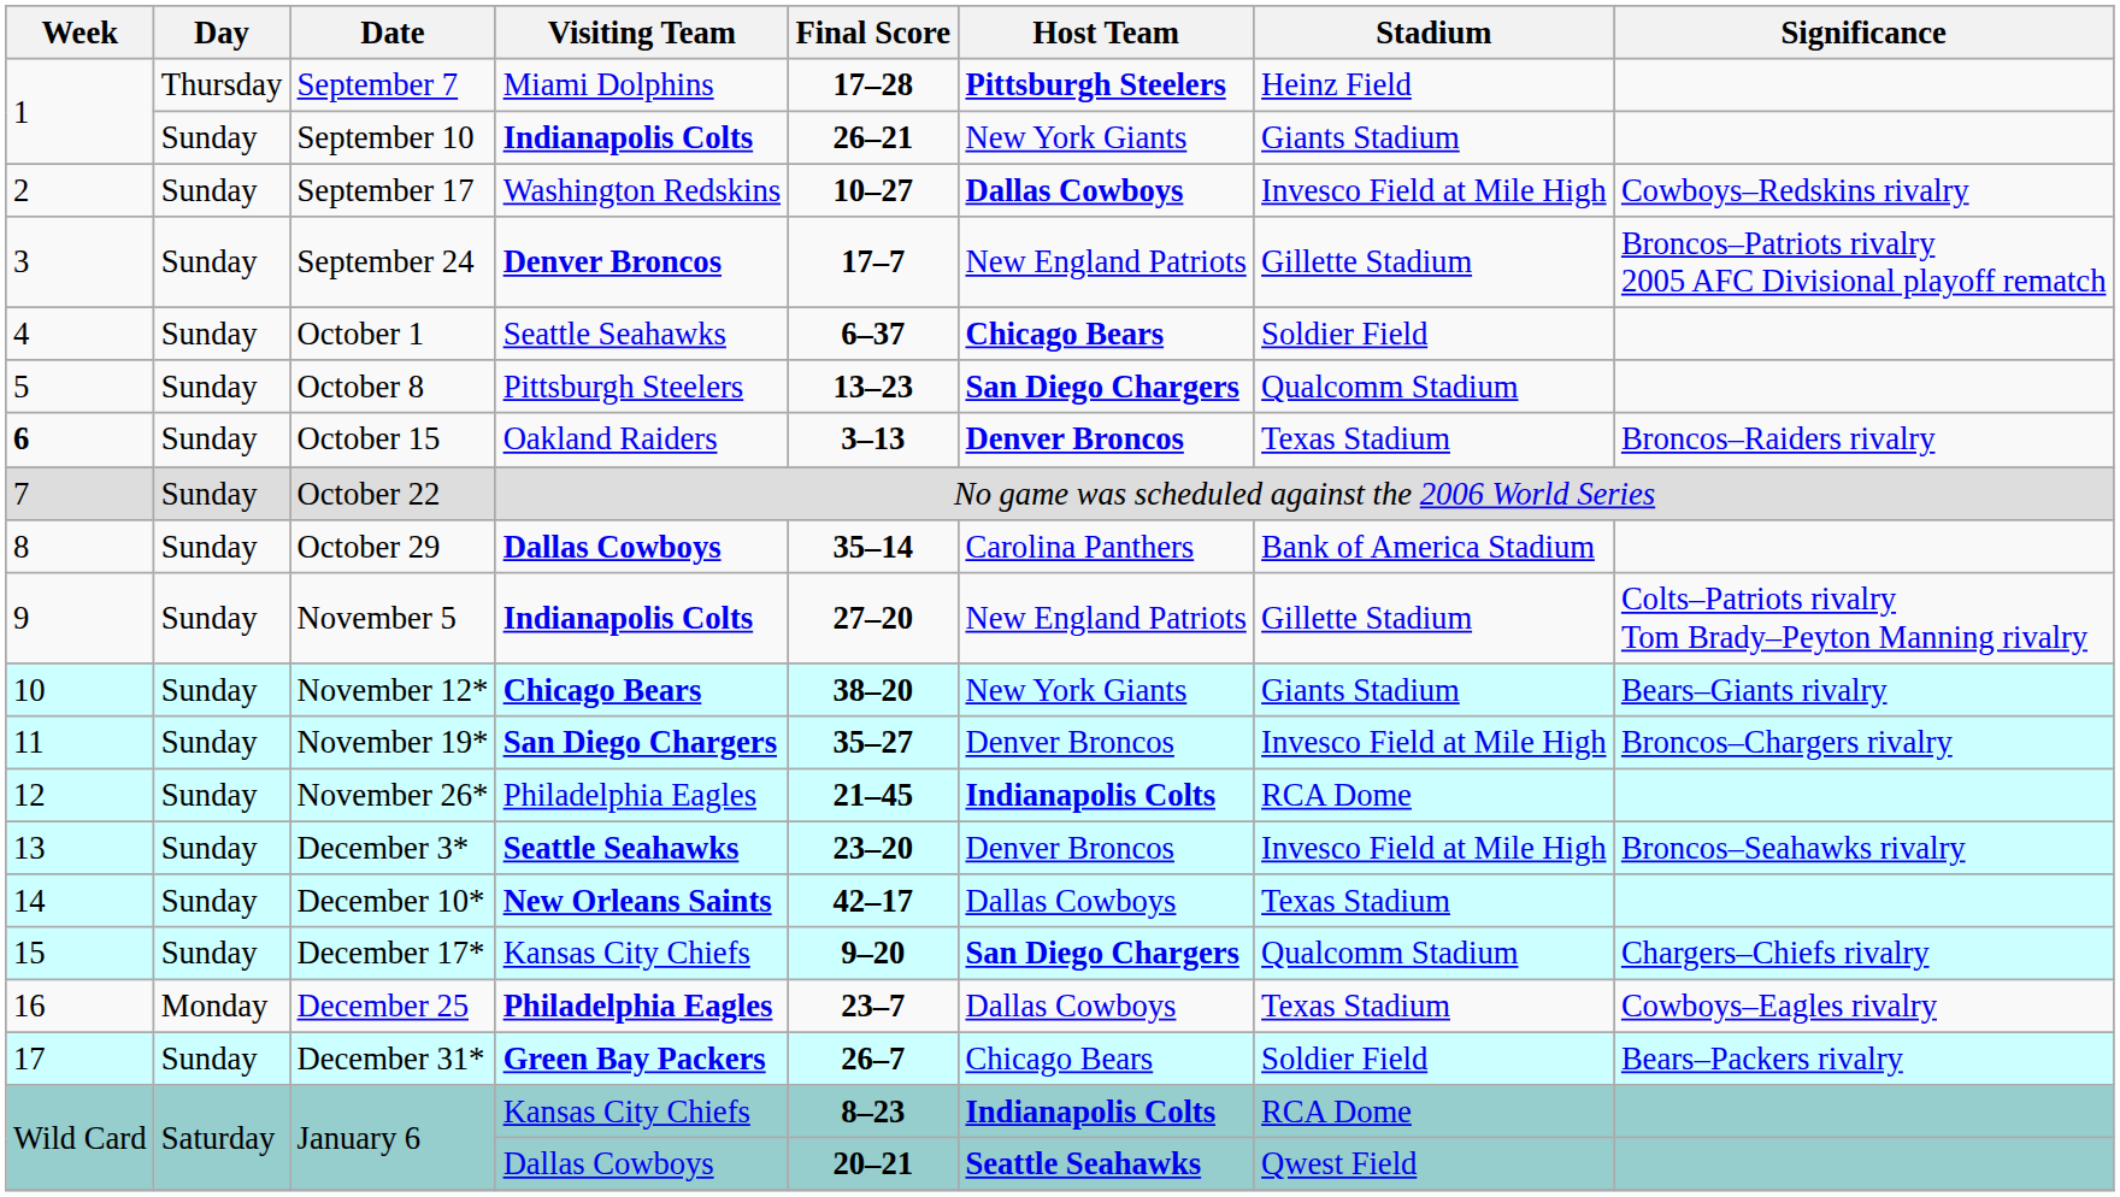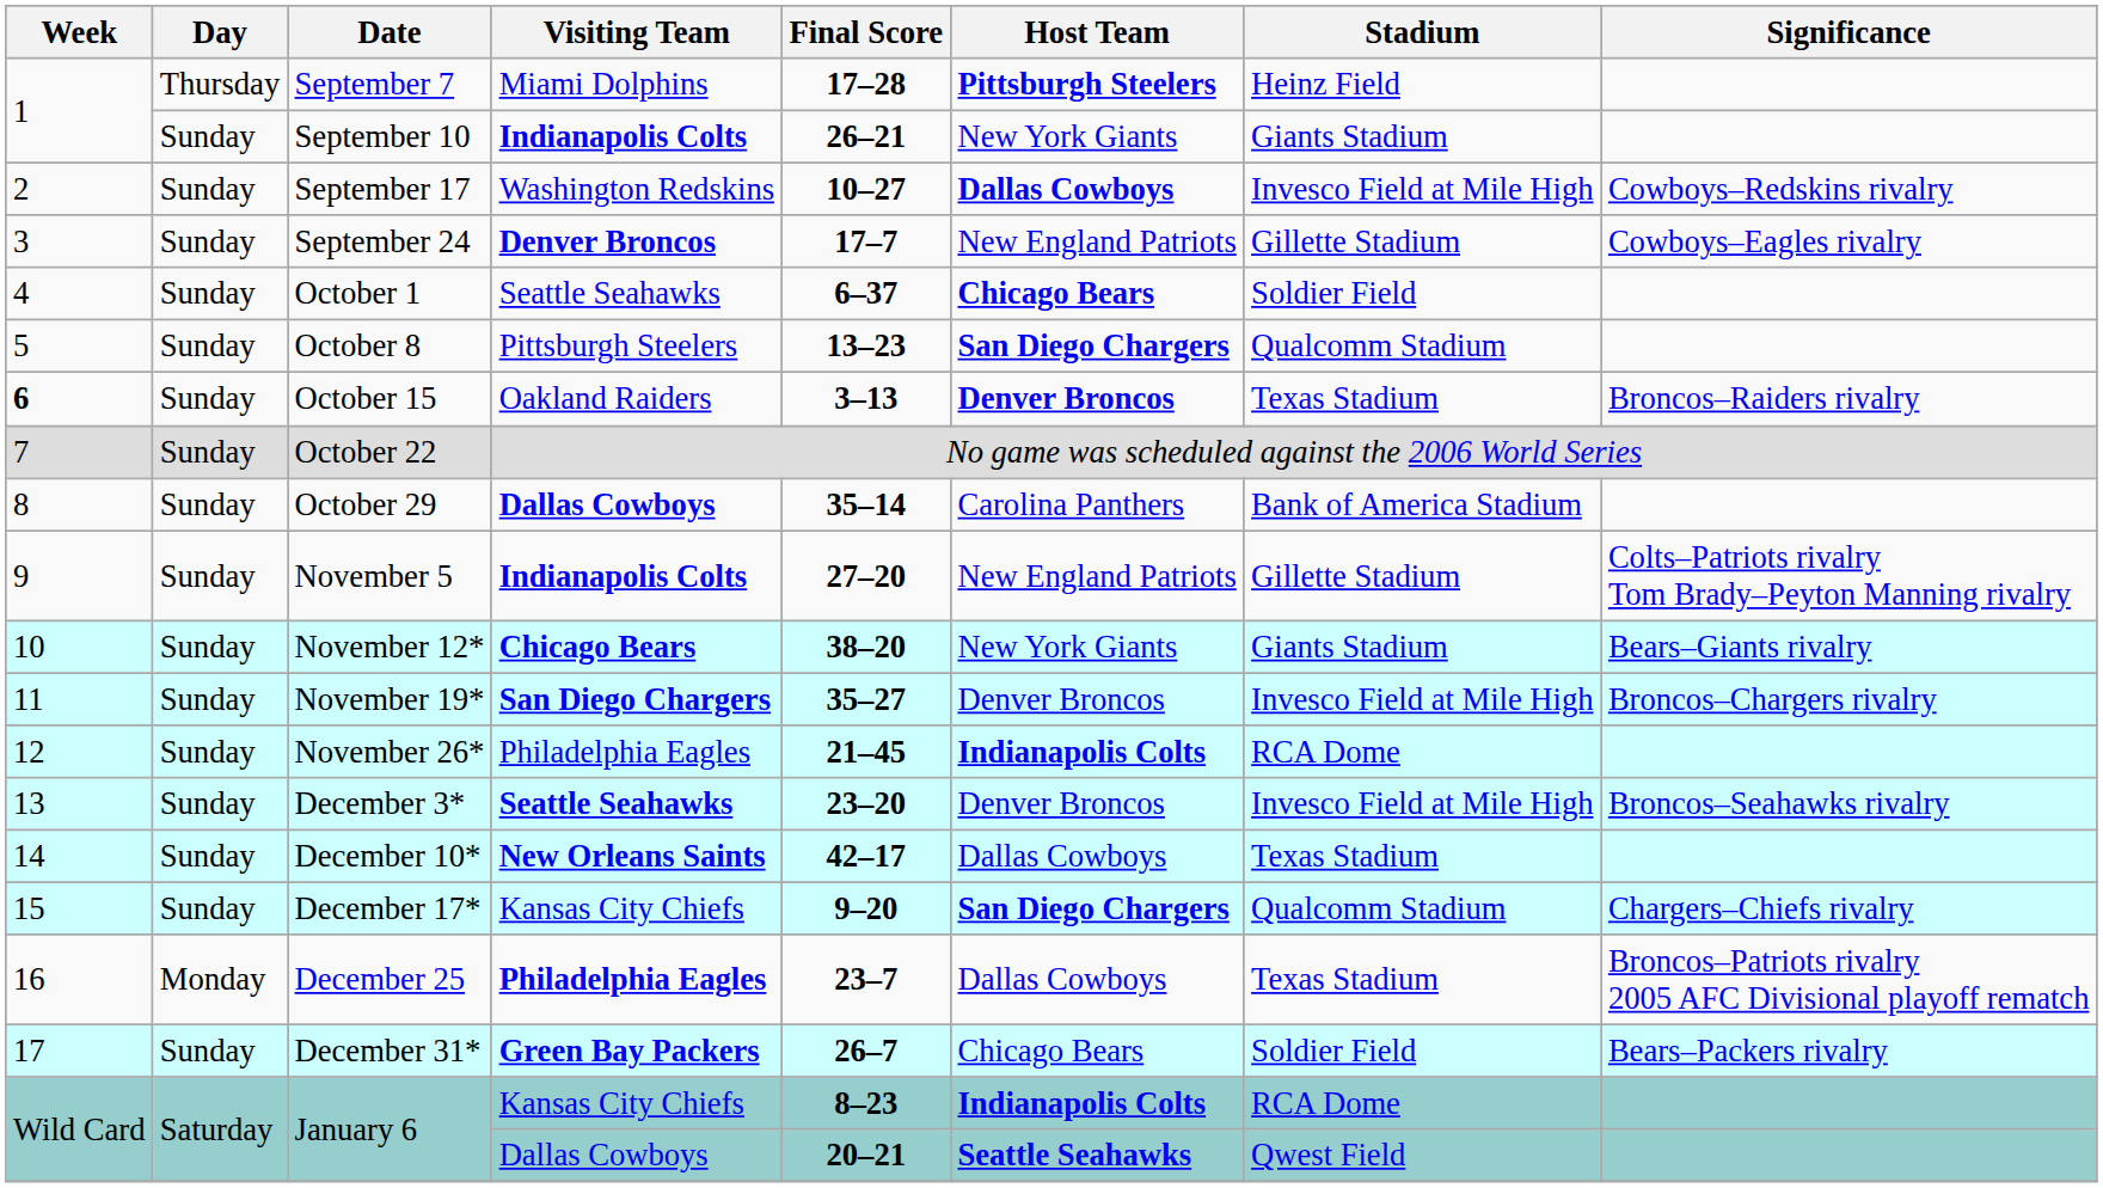 <table class="wikitable" style="font-size: 95%;">
 <tr>
 <th>Week</th>
 <th>Day</th>
 <th>Date</th>
 <th>Visiting Team</th>
 <th>Final Score</th>
 <th>Host Team</th>
 <th>Stadium</th>
 <th>Significance</th>
 </tr>
 <tr>
 <td rowspan="2">1</td>
 <td>Thursday</td>
 <td><a href='#'>September 7</a></td>
 <td><a href='#'>Miami Dolphins</a></td>
 <td align="center"><strong>17–28</strong></td>
 <td><strong><a href='#'>Pittsburgh Steelers</a></strong></td>
 <td><a href='#'>Heinz Field</a></td>
 <td></td>
 </tr>
 <tr>
 <td>Sunday</td>
 <td>September 10</td>
 <td><strong><a href='#'>Indianapolis Colts</a></strong></td>
 <td align="center"><strong>26–21</strong></td>
 <td><a href='#'>New York Giants</a></td>
 <td><a href='#'>Giants Stadium</a></td>
 <td></td>
 </tr>
 <tr>
 <td>2</td>
 <td>Sunday</td>
 <td>September 17</td>
 <td><a href='#'>Washington Redskins</a></td>
 <td align="center"><strong>10–27</strong></td>
 <td><strong><a href='#'>Dallas Cowboys</a></strong></td>
 <td><a href='#'>Invesco Field at Mile High</a></td>
 <td><a href='#'>Cowboys–Redskins rivalry</a></td>
 </tr>
 <tr>
 <td>3</td>
 <td>Sunday</td>
 <td>September 24</td>
 <td><strong><a href='#'>Denver Broncos</a></strong></td>
 <td align="center"><strong>17–7</strong></td>
 <td><a href='#'>New England Patriots</a></td>
 <td><a href='#'>Gillette Stadium</a></td>
-<td><a href='#'>Broncos–Patriots rivalry</a><br><a href='#'>2005 AFC Divisional playoff rematch</a></td>
+<td><a href='#'>Cowboys–Eagles rivalry</a></td>
 </tr>
 <tr>
 <td>4</td>
 <td>Sunday</td>
 <td>October 1</td>
 <td><a href='#'>Seattle Seahawks</a></td>
 <td align="center"><strong>6–37</strong></td>
 <td><strong><a href='#'>Chicago Bears</a></strong></td>
 <td><a href='#'>Soldier Field</a></td>
 <td></td>
 </tr>
 <tr>
 <td>5</td>
 <td>Sunday</td>
 <td>October 8</td>
 <td><a href='#'>Pittsburgh Steelers</a></td>
 <td align="center"><strong>13–23</strong></td>
 <td><strong><a href='#'>San Diego Chargers</a></strong></td>
 <td><a href='#'>Qualcomm Stadium</a></td>
 <td></td>
 </tr>
 <tr>
 <td><strong>6</strong></td>
 <td>Sunday</td>
 <td>October 15</td>
 <td><a href='#'>Oakland Raiders</a></td>
 <td align="center"><strong>3–13</strong></td>
 <td><strong><a href='#'>Denver Broncos</a></strong></td>
 <td><a href='#'>Texas Stadium</a></td>
 <td><a href='#'>Broncos–Raiders rivalry</a></td>
 </tr>
 <tr bgcolor="#ddd">
 <td>7</td>
 <td>Sunday</td>
 <td>October 22</td>
 <td colspan="5" align="center"><em>No game was scheduled against the <a href='#'>2006 World Series</a></em></td>
 </tr>
 <tr>
 <td>8</td>
 <td>Sunday</td>
 <td>October 29</td>
 <td><strong><a href='#'>Dallas Cowboys</a></strong></td>
 <td align="center"><strong>35–14</strong></td>
 <td><a href='#'>Carolina Panthers</a></td>
 <td><a href='#'>Bank of America Stadium</a></td>
 <td></td>
 </tr>
 <tr>
 <td>9</td>
 <td>Sunday</td>
 <td>November 5</td>
 <td><strong><a href='#'>Indianapolis Colts</a></strong></td>
 <td align="center"><strong>27–20</strong></td>
 <td><a href='#'>New England Patriots</a></td>
 <td><a href='#'>Gillette Stadium</a></td>
 <td><a href='#'>Colts–Patriots rivalry</a><br><a href='#'>Tom Brady–Peyton Manning rivalry</a></td>
 </tr>
 <tr bgcolor="#ccffff">
 <td>10</td>
 <td>Sunday</td>
 <td>November 12*</td>
 <td><strong><a href='#'>Chicago Bears</a></strong></td>
 <td align="center"><strong>38–20</strong></td>
 <td><a href='#'>New York Giants</a></td>
 <td><a href='#'>Giants Stadium</a></td>
 <td><a href='#'>Bears–Giants rivalry</a></td>
 </tr>
 <tr bgcolor="#ccffff">
 <td>11</td>
 <td>Sunday</td>
 <td>November 19*</td>
 <td><strong><a href='#'>San Diego Chargers</a></strong></td>
 <td align="center"><strong>35–27</strong></td>
 <td><a href='#'>Denver Broncos</a></td>
 <td><a href='#'>Invesco Field at Mile High</a></td>
 <td><a href='#'>Broncos–Chargers rivalry</a></td>
 </tr>
 <tr bgcolor="#ccffff">
 <td>12</td>
 <td>Sunday</td>
 <td>November 26*</td>
 <td><a href='#'>Philadelphia Eagles</a></td>
 <td align="center"><strong>21–45</strong></td>
 <td><strong><a href='#'>Indianapolis Colts</a></strong></td>
 <td><a href='#'>RCA Dome</a></td>
 <td></td>
 </tr>
 <tr bgcolor="#ccffff">
 <td>13</td>
 <td>Sunday</td>
 <td>December 3*</td>
 <td><strong><a href='#'>Seattle Seahawks</a></strong></td>
 <td align="center"><strong>23–20</strong></td>
 <td><a href='#'>Denver Broncos</a></td>
 <td><a href='#'>Invesco Field at Mile High</a></td>
 <td><a href='#'>Broncos–Seahawks rivalry</a></td>
 </tr>
 <tr bgcolor="#ccffff">
 <td>14</td>
 <td>Sunday</td>
 <td>December 10*</td>
 <td><strong><a href='#'>New Orleans Saints</a></strong></td>
 <td align="center"><strong>42–17</strong></td>
 <td><a href='#'>Dallas Cowboys</a></td>
 <td><a href='#'>Texas Stadium</a></td>
 <td></td>
 </tr>
 <tr bgcolor="#ccffff">
 <td>15</td>
 <td>Sunday</td>
 <td>December 17*</td>
 <td><a href='#'>Kansas City Chiefs</a></td>
 <td align="center"><strong>9–20</strong></td>
 <td><strong><a href='#'>San Diego Chargers</a></strong></td>
 <td><a href='#'>Qualcomm Stadium</a></td>
 <td><a href='#'>Chargers–Chiefs rivalry</a></td>
 </tr>
 <tr>
 <td>16</td>
 <td>Monday</td>
 <td><a href='#'>December 25</a></td>
 <td><strong><a href='#'>Philadelphia Eagles</a></strong></td>
 <td align="center"><strong>23–7</strong></td>
 <td><a href='#'>Dallas Cowboys</a></td>
 <td><a href='#'>Texas Stadium</a></td>
-<td><a href='#'>Cowboys–Eagles rivalry</a></td>
+<td><a href='#'>Broncos–Patriots rivalry</a><br><a href='#'>2005 AFC Divisional playoff rematch</a></td>
 </tr>
 <tr bgcolor="#ccffff">
 <td>17</td>
 <td>Sunday</td>
 <td>December 31*</td>
 <td><strong><a href='#'>Green Bay Packers</a></strong></td>
 <td align="center"><strong>26–7</strong></td>
 <td><a href='#'>Chicago Bears</a></td>
 <td><a href='#'>Soldier Field</a></td>
 <td><a href='#'>Bears–Packers rivalry</a></td>
 </tr>
 <tr bgcolor="#96cdcd">
 <td rowspan="2">Wild Card</td>
 <td rowspan="2">Saturday</td>
 <td rowspan="2">January 6</td>
 <td><a href='#'>Kansas City Chiefs</a></td>
 <td align="center"><strong>8–23</strong></td>
 <td><strong><a href='#'>Indianapolis Colts</a></strong></td>
 <td><a href='#'>RCA Dome</a></td>
 <td></td>
 </tr>
 <tr bgcolor="#96cdcd">
 <td><a href='#'>Dallas Cowboys</a></td>
 <td align="center"><strong>20–21</strong></td>
 <td><strong><a href='#'>Seattle Seahawks</a></strong></td>
 <td><a href='#'>Qwest Field</a></td>
 <td></td>
 </tr>
 <tr>
 </tr>
 </table>
